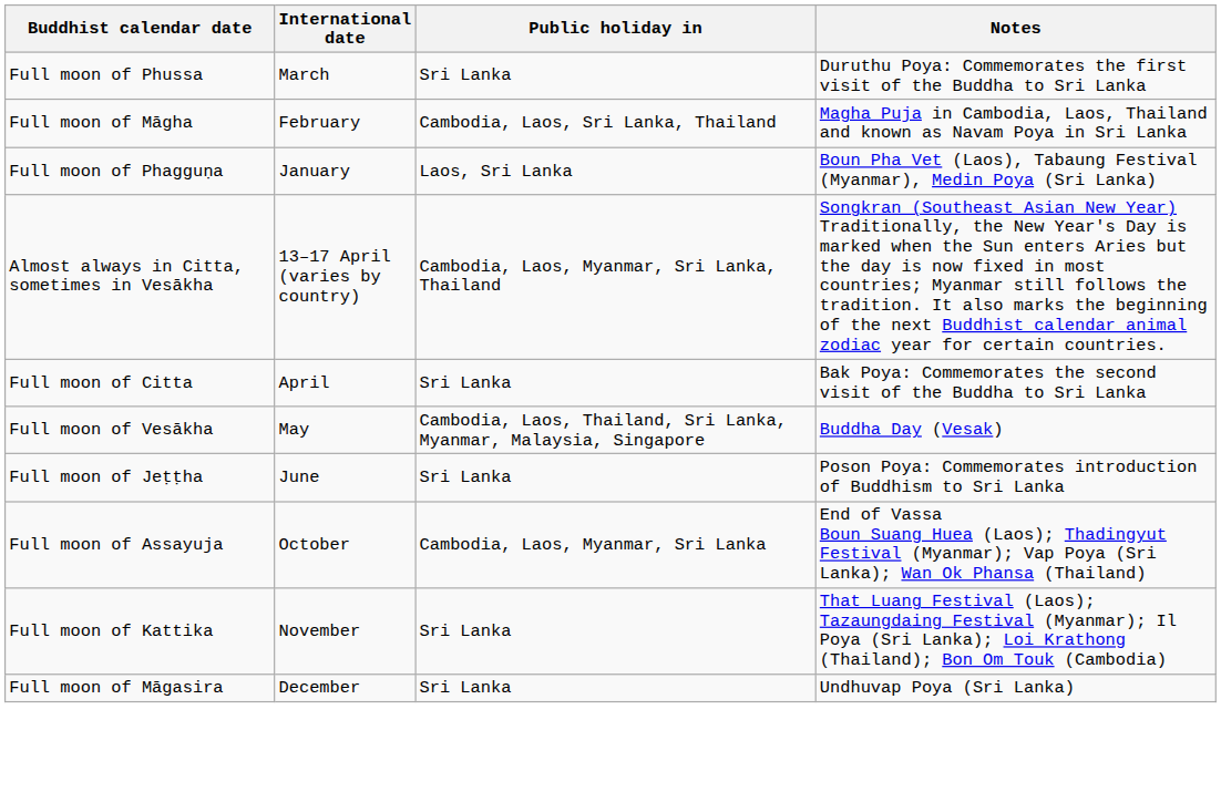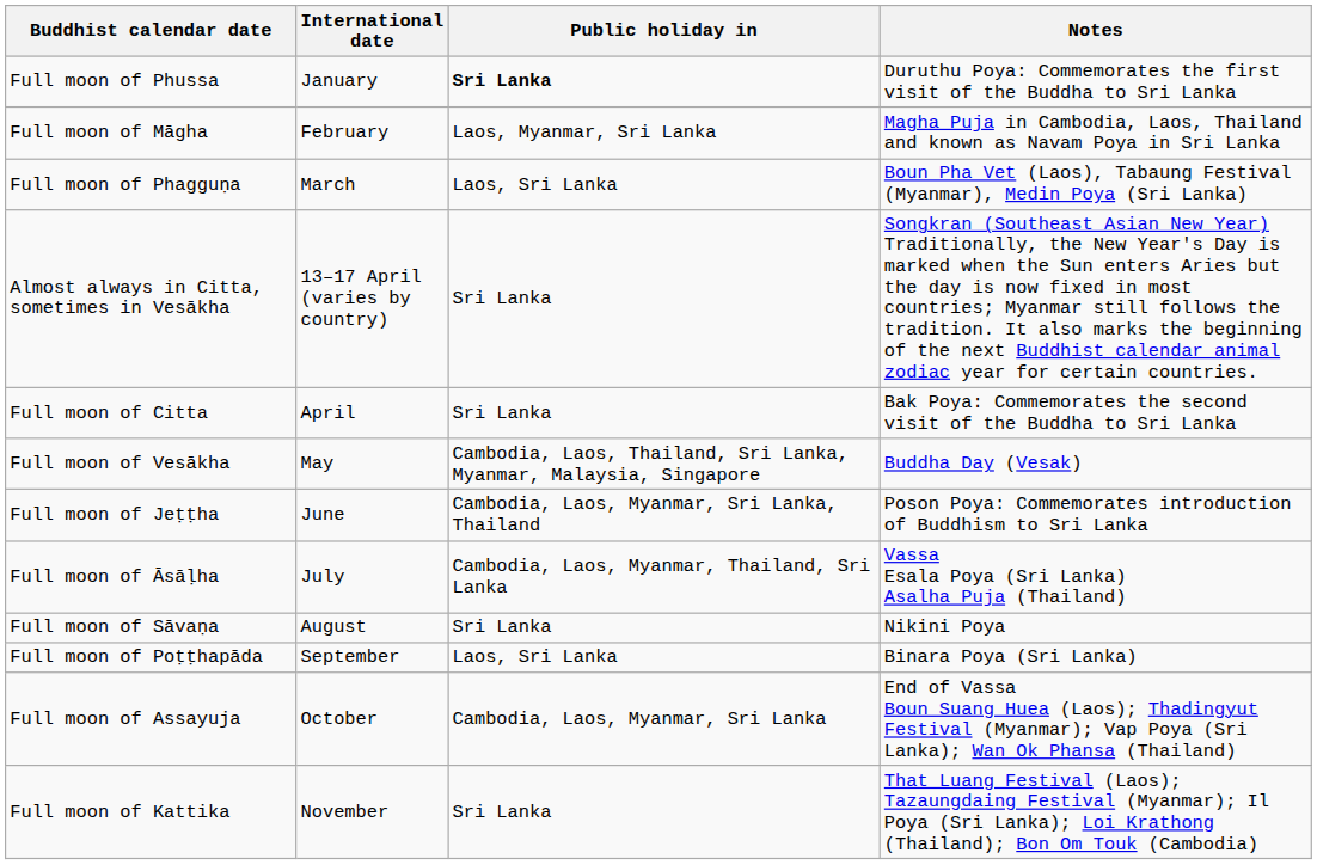 <table class="wikitable">
 <tr>
 <th width="200">Buddhist calendar date</th>
 <th width="100">International date</th>
 <th width="300">Public holiday in</th>
 <th width="300">Notes</th>
 </tr>
 <tr>
 <td>Full moon of Phussa</td>
-<td>March</td>
-<td>Sri Lanka</td>
+<td>January</td>
+<td><strong>Sri Lanka</strong></td>
 <td>Duruthu Poya: Commemorates the first visit of the Buddha to Sri Lanka</td>
 </tr>
 <tr>
 <td>Full moon of Māgha</td>
 <td>February</td>
-<td>Cambodia, Laos, Sri Lanka, Thailand</td>
+<td>Laos, Myanmar, Sri Lanka</td>
 <td><a href='#'>Magha Puja</a> in Cambodia, Laos, Thailand and known as Navam Poya in Sri Lanka</td>
 </tr>
 <tr>
 <td>Full moon of Phagguṇa</td>
-<td>January</td>
+<td>March</td>
 <td>Laos, Sri Lanka</td>
 <td><a href='#'>Boun Pha Vet</a> (Laos), Tabaung Festival (Myanmar), <a href='#'>Medin Poya</a> (Sri Lanka)</td>
 </tr>
 <tr>
 <td>Almost always in Citta, sometimes in Vesākha</td>
 <td>13–17 April <br> (varies by country)</td>
-<td>Cambodia, Laos, Myanmar, Sri Lanka, Thailand</td>
+<td>Sri Lanka</td>
 <td><a href='#'>Songkran (Southeast Asian New Year)</a> <br> Traditionally, the New Year's Day is marked when the Sun enters Aries but the day is now fixed in most countries; Myanmar still follows the tradition. It also marks the beginning of the next <a href='#'>Buddhist calendar animal zodiac</a> year for certain countries.</td>
 </tr>
 <tr>
 <td>Full moon of Citta</td>
 <td>April</td>
 <td>Sri Lanka</td>
 <td>Bak Poya: Commemorates the second visit of the Buddha to Sri Lanka</td>
 </tr>
 <tr>
 <td>Full moon of Vesākha</td>
 <td>May</td>
 <td>Cambodia, Laos, Thailand, Sri Lanka, Myanmar, Malaysia, Singapore</td>
 <td><a href='#'>Buddha Day</a> (<a href='#'>Vesak</a>)</td>
 </tr>
 <tr>
 <td>Full moon of Jeṭṭha</td>
 <td>June</td>
+<td>Cambodia, Laos, Myanmar, Sri Lanka, Thailand</td>
+<td>Poson Poya: Commemorates introduction of Buddhism to Sri Lanka</td>
+</tr>
+<tr>
+<td>Full moon of Āsāḷha</td>
+<td>July</td>
+<td>Cambodia, Laos, Myanmar, Thailand, Sri Lanka</td>
+<td><a href='#'>Vassa</a><br> Esala Poya (Sri Lanka) <br> <a href='#'>Asalha Puja</a> (Thailand)</td>
+</tr>
+<tr>
+<td>Full moon of Sāvaṇa</td>
+<td>August</td>
 <td>Sri Lanka</td>
-<td>Poson Poya: Commemorates introduction of Buddhism to Sri Lanka</td>
+<td>Nikini Poya</td>
+</tr>
+<tr>
+<td>Full moon of Poṭṭhapāda</td>
+<td>September</td>
+<td>Laos, Sri Lanka</td>
+<td>Binara Poya (Sri Lanka)</td>
 </tr>
 <tr>
 <td>Full moon of Assayuja</td>
 <td>October</td>
 <td>Cambodia, Laos, Myanmar, Sri Lanka</td>
 <td>End of Vassa <br> <a href='#'>Boun Suang Huea</a> (Laos); <a href='#'>Thadingyut Festival</a> (Myanmar); Vap Poya (Sri Lanka); <a href='#'>Wan Ok Phansa</a> (Thailand)</td>
 </tr>
 <tr>
 <td>Full moon of Kattika</td>
 <td>November</td>
 <td>Sri Lanka</td>
 <td><a href='#'>That Luang Festival</a> (Laos); <a href='#'>Tazaungdaing Festival</a> (Myanmar); Il Poya (Sri Lanka); <a href='#'>Loi Krathong</a> (Thailand); <a href='#'>Bon Om Touk</a> (Cambodia)</td>
 </tr>
-<tr>
-<td>Full moon of Māgasira</td>
-<td>December</td>
-<td>Sri Lanka</td>
-<td>Undhuvap Poya (Sri Lanka)</td>
-</tr>
 </table>
